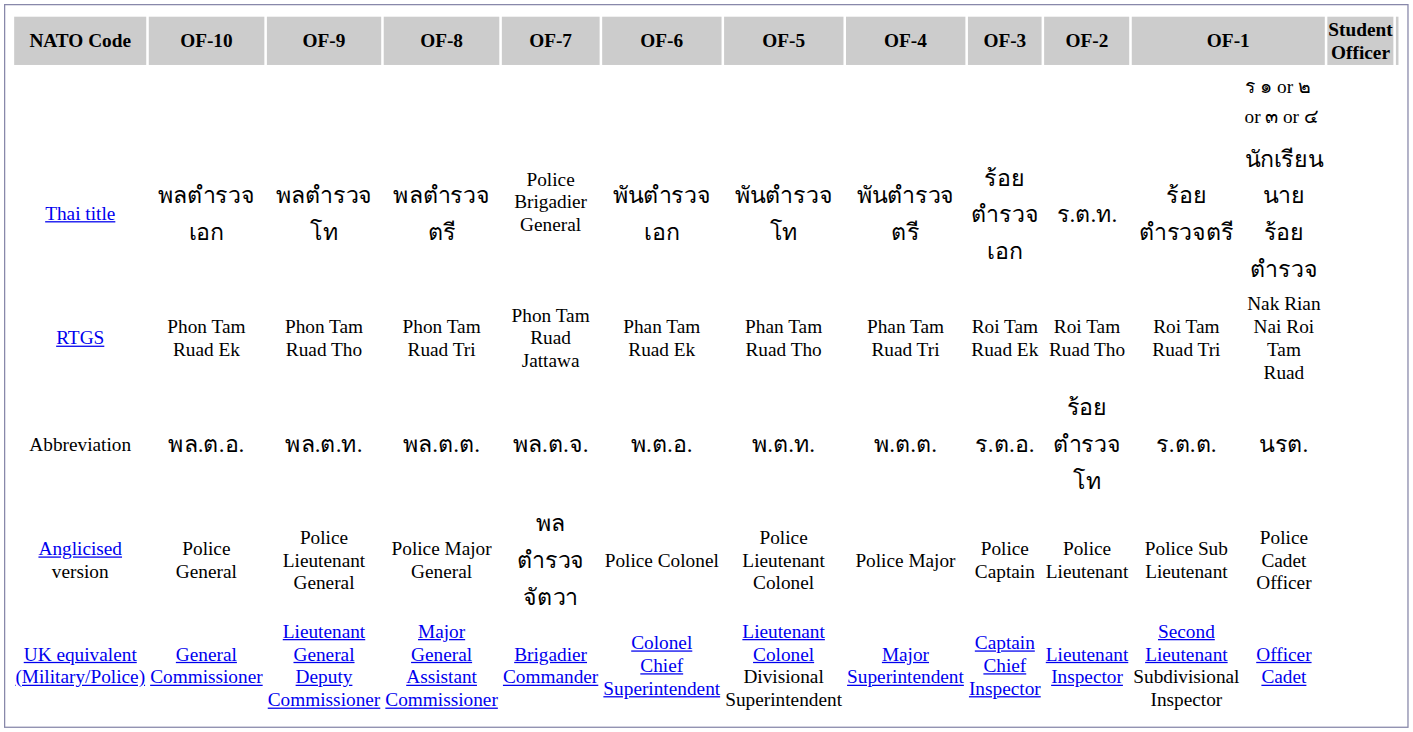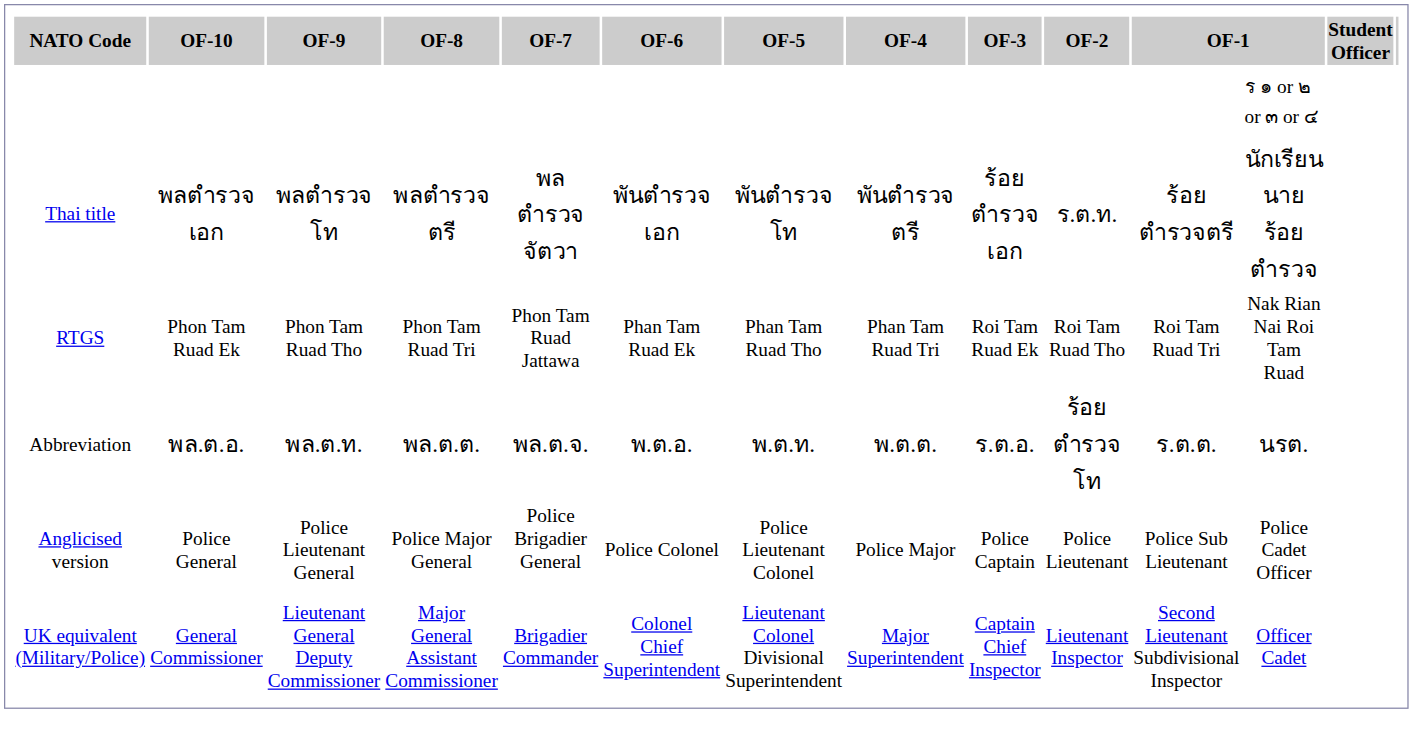 <table style="border:1px solid #8888aa; background-color:#FFFFFF; padding:5px; font-size:95%; margin: 0px 12px 12px 0px;">
 <tr>
 </tr>
 <tr bgcolor="#CCCCCC">
 <th><strong>NATO Code</strong></th>
 <th>OF-10</th>
 <th>OF-9</th>
 <th>OF-8</th>
 <th>OF-7</th>
 <th>OF-6</th>
 <th>OF-5</th>
 <th>OF-4</th>
 <th>OF-3</th>
 <th>OF-2</th>
 <th colspan=2>OF-1</th>
 <th>Student Officer</th>
 <th></th>
 </tr>
 <tr>
 </tr>
 <tr>
 <td align="center"></td>
 <td align="center"></td>
 <td align="center"></td>
 <td align="center"></td>
 <td align="center"></td>
 <td align="center"></td>
 <td align="center"></td>
 <td align="center"></td>
 <td align="center"></td>
 <td align="center"></td>
 <td align="center"></td>
 <td>ร ๑ or ๒ or ๓ or ๔</td>
 </tr>
 <tr align = center|->
 </tr>
 <tr>
 <td align="center"><a href='#'>Thai title</a></td>
 <td align="center"><big>พลตำรวจเอก</big></td>
 <td align="center"><big>พลตำรวจโท</big></td>
 <td align="center"><big>พลตำรวจตรี</big></td>
-<td align="center">Police Brigadier General <br> <br></td>
+<td align="center"><big>พลตำรวจจัตวา</big></td>
 <td align="center"><big>พันตำรวจเอก</big></td>
 <td align="center"><big>พันตำรวจโท</big></td>
 <td align="center"><big>พันตำรวจตรี</big></td>
 <td align="center"><big>ร้อยตำรวจเอก</big></td>
 <td align="center"><big>ร.ต.ท.</big></td>
 <td align="center"><big>ร้อยตำรวจตรี</big></td>
 <td align="center"><big>นักเรียนนายร้อยตำรวจ</big></td>
 </tr>
 <tr align = center>
 <td align="center"><a href='#'>RTGS</a></td>
 <td align="center">Phon Tam Ruad Ek</td>
 <td align="center">Phon Tam Ruad Tho</td>
 <td align="center">Phon Tam Ruad Tri</td>
 <td align="center">Phon Tam Ruad Jattawa</td>
 <td align="center">Phan Tam Ruad Ek</td>
 <td align="center">Phan Tam Ruad Tho</td>
 <td align="center">Phan Tam Ruad Tri</td>
 <td align="center">Roi Tam Ruad Ek</td>
 <td align="center">Roi Tam Ruad Tho</td>
 <td align="center">Roi Tam Ruad Tri</td>
 <td align="center">Nak Rian Nai Roi Tam Ruad</td>
 </tr>
 <tr align = center>
 <td align="center">Abbreviation</td>
 <td align="center"><big>พล.ต.อ.</big></td>
 <td align="center"><big>พล.ต.ท.</big></td>
 <td align="center"><big>พล.ต.ต.</big></td>
 <td align="center"><big>พล.ต.จ.</big></td>
 <td align="center"><big>พ.ต.อ.</big></td>
 <td align="center"><big>พ.ต.ท.</big></td>
 <td align="center"><big>พ.ต.ต.</big></td>
 <td align="center"><big>ร.ต.อ.</big></td>
 <td align="center"><big>ร้อยตำรวจโท</big></td>
 <td align="center"><big>ร.ต.ต.</big></td>
 <td align="center"><big>นรต.</big></td>
 </tr>
 <tr align = center>
 <td align="center"><a href='#'>Anglicised</a> version</td>
 <td align="center">Police General</td>
 <td align="center">Police Lieutenant General</td>
 <td align="center">Police Major General</td>
-<td align="center"><big>พลตำรวจจัตวา</big></td>
+<td align="center">Police Brigadier General <br> <br></td>
 <td align="center">Police Colonel</td>
 <td align="center">Police Lieutenant Colonel</td>
 <td align="center">Police Major</td>
 <td align="center">Police Captain</td>
 <td align="center">Police Lieutenant</td>
 <td align="center">Police Sub Lieutenant</td>
 <td align="center">Police Cadet Officer</td>
 </tr>
 <tr align = center>
 <td align="center"><a href='#'>UK equivalent (Military/Police)</a></td>
 <td align="center"><a href='#'>General</a><br> <a href='#'>Commissioner</a></td>
 <td align="center"><a href='#'>Lieutenant General</a><br> <a href='#'>Deputy Commissioner</a></td>
 <td align="center"><a href='#'>Major General</a><br> <a href='#'>Assistant Commissioner</a></td>
 <td align="center"><a href='#'>Brigadier</a><br> <a href='#'>Commander</a></td>
 <td align="center"><a href='#'>Colonel</a><br><a href='#'>Chief Superintendent</a></td>
 <td align="center"><a href='#'>Lieutenant Colonel</a><br> Divisional Superintendent</td>
 <td align="center"><a href='#'>Major</a><br> <a href='#'>Superintendent</a></td>
 <td align="center"><a href='#'>Captain</a><br> <a href='#'>Chief Inspector</a></td>
 <td align="center"><a href='#'>Lieutenant</a><br> <a href='#'>Inspector</a></td>
 <td align="center"><a href='#'>Second Lieutenant</a><br> Subdivisional Inspector</td>
 <td align="center"><a href='#'>Officer Cadet</a></td>
 </tr>
 <tr>
 <td colspan = 5></td>
 </tr>
 </table>
